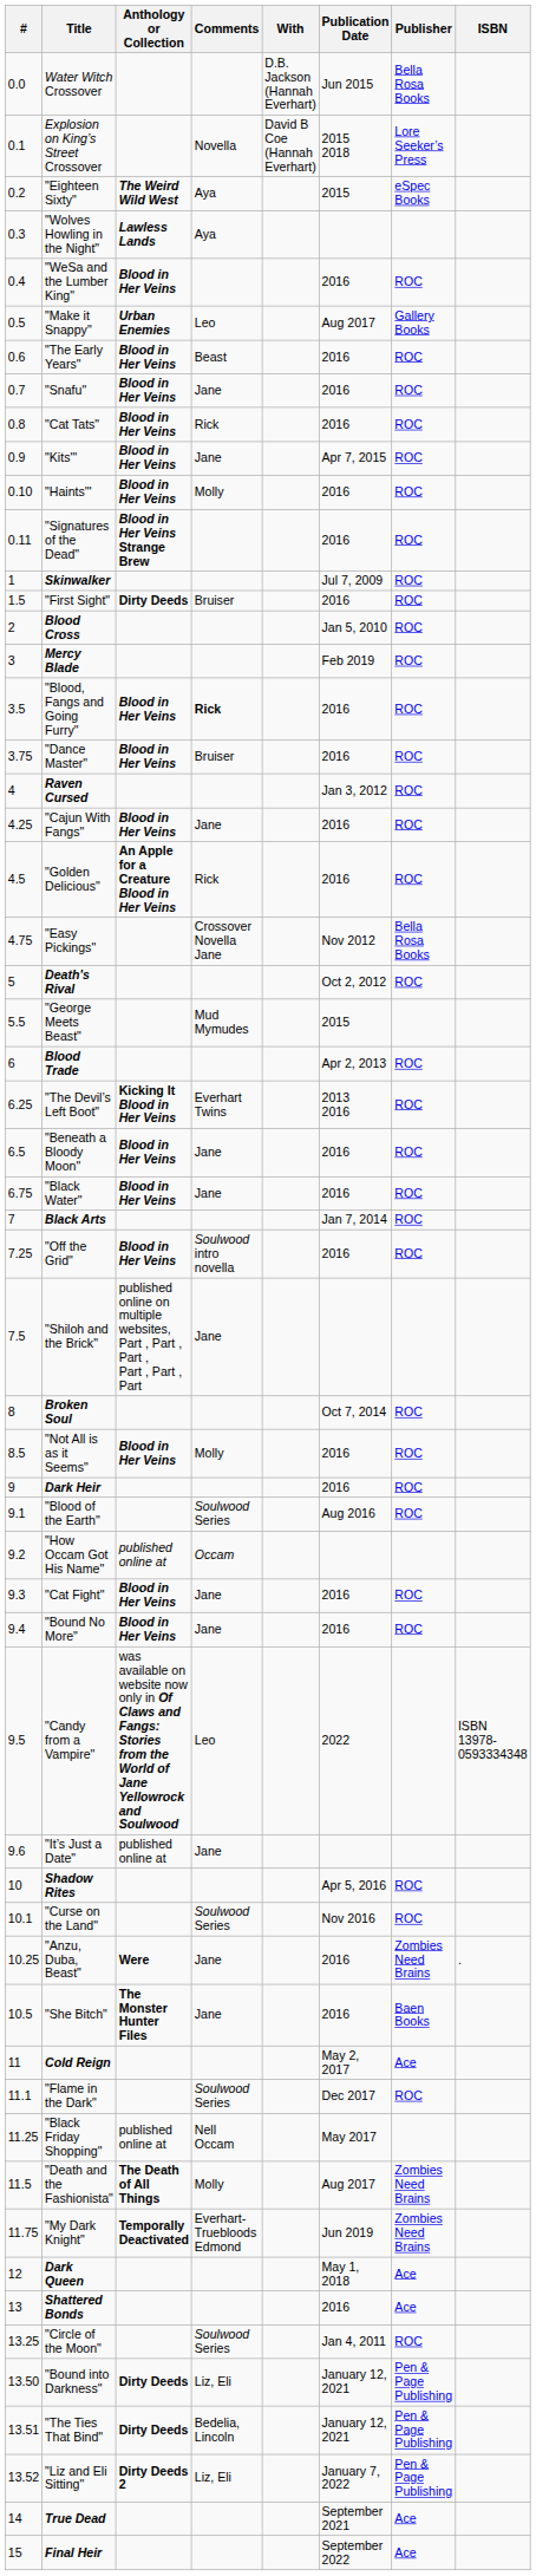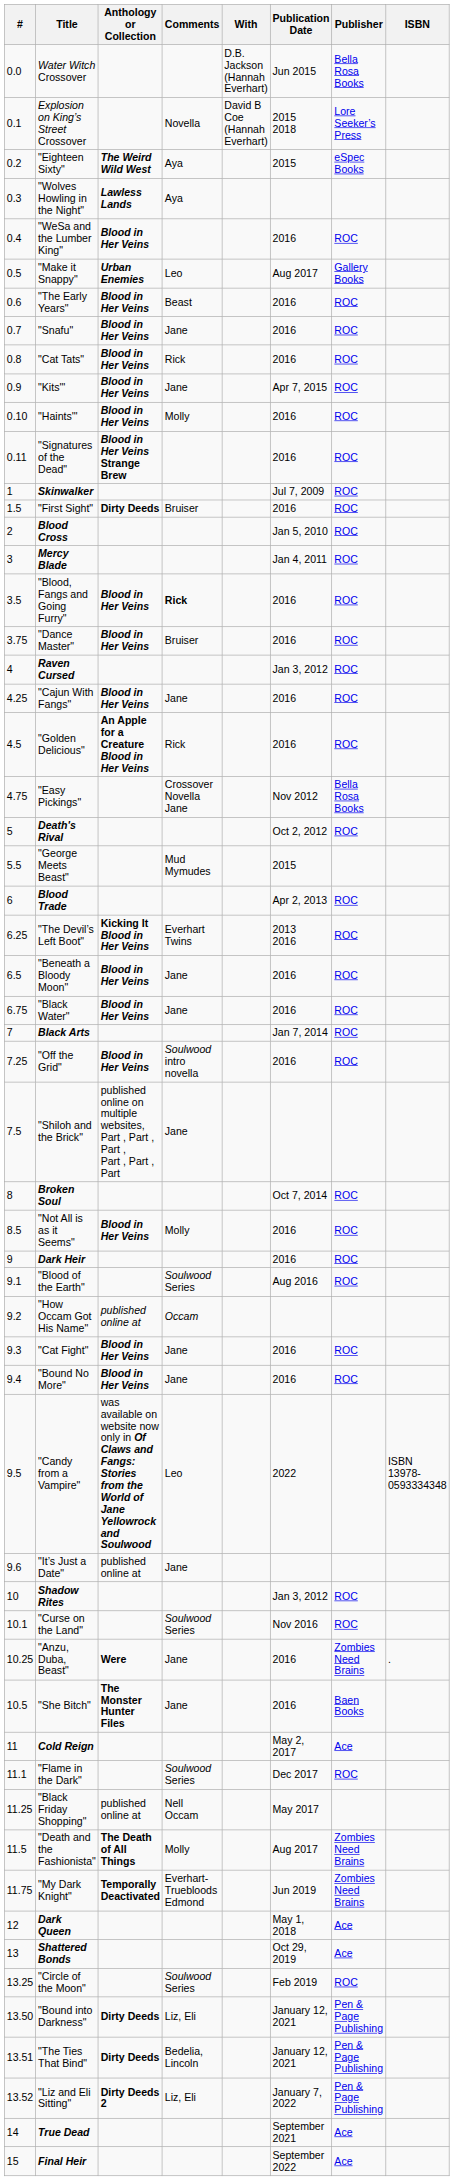 <table class="wikitable">
 <tr>
 <th>#</th>
 <th>Title</th>
 <th>Anthology or Collection</th>
 <th>Comments</th>
 <th>With</th>
 <th>Publication<br>Date</th>
 <th>Publisher</th>
 <th>ISBN</th>
 </tr>
 <tr>
 <td>0.0</td>
 <td><em>Water Witch</em> Crossover</td>
 <td></td>
 <td></td>
 <td>D.B. Jackson<br>(Hannah Everhart)</td>
 <td>Jun 2015</td>
 <td><a href='#'>Bella Rosa Books</a></td>
 <td></td>
 </tr>
 <tr>
 <td>0.1</td>
 <td><em>Explosion on King’s Street</em> Crossover</td>
 <td></td>
 <td>Novella</td>
 <td>David B Coe<br>(Hannah Everhart)</td>
 <td>2015<br>2018</td>
 <td><a href='#'>Lore Seeker’s Press</a></td>
 <td></td>
 </tr>
 <tr>
 <td>0.2</td>
 <td>"Eighteen Sixty"</td>
 <td><strong><em>The Weird Wild West</em></strong></td>
 <td>Aya</td>
 <td></td>
 <td>2015</td>
 <td><a href='#'>eSpec Books</a></td>
 <td></td>
 </tr>
 <tr>
 <td>0.3</td>
 <td>"Wolves Howling in the Night"</td>
 <td><strong><em>Lawless Lands</em></strong></td>
 <td>Aya</td>
 <td></td>
 <td></td>
 <td></td>
 <td></td>
 </tr>
 <tr>
 <td>0.4</td>
 <td>"WeSa and the Lumber King"</td>
 <td><strong><em>Blood in Her Veins</em></strong></td>
 <td></td>
 <td></td>
 <td>2016</td>
 <td><a href='#'>ROC</a></td>
 <td></td>
 </tr>
 <tr>
 <td>0.5</td>
 <td>"Make it Snappy"</td>
 <td><strong><em>Urban Enemies</em></strong></td>
 <td>Leo</td>
 <td></td>
 <td>Aug 2017</td>
 <td><a href='#'>Gallery Books</a></td>
 <td></td>
 </tr>
 <tr>
 <td>0.6</td>
 <td>"The Early Years"</td>
 <td><strong><em>Blood in Her Veins</em></strong></td>
 <td>Beast</td>
 <td></td>
 <td>2016</td>
 <td><a href='#'>ROC</a></td>
 <td></td>
 </tr>
 <tr>
 <td>0.7</td>
 <td>"Snafu"</td>
 <td><strong><em>Blood in Her Veins</em></strong></td>
 <td>Jane</td>
 <td></td>
 <td>2016</td>
 <td><a href='#'>ROC</a></td>
 <td></td>
 </tr>
 <tr>
 <td>0.8</td>
 <td>"Cat Tats"</td>
 <td><strong><em>Blood in Her Veins</em></strong></td>
 <td>Rick</td>
 <td></td>
 <td>2016</td>
 <td><a href='#'>ROC</a></td>
 <td></td>
 </tr>
 <tr>
 <td>0.9</td>
 <td>"Kits'"</td>
 <td><strong><em>Blood in Her Veins</em></strong></td>
 <td>Jane</td>
 <td></td>
 <td>Apr 7, 2015</td>
 <td><a href='#'>ROC</a></td>
 <td></td>
 </tr>
 <tr>
 <td>0.10</td>
 <td>"Haints'"</td>
 <td><strong><em>Blood in Her Veins</em></strong></td>
 <td>Molly</td>
 <td></td>
 <td>2016</td>
 <td><a href='#'>ROC</a></td>
 <td></td>
 </tr>
 <tr>
 <td>0.11</td>
 <td>"Signatures of the Dead"</td>
 <td><strong><em>Blood in Her Veins</em></strong>  <strong>Strange Brew</strong></td>
 <td></td>
 <td></td>
 <td>2016</td>
 <td><a href='#'>ROC</a></td>
 <td></td>
 </tr>
 <tr>
 <td>1</td>
 <td><strong><em>Skinwalker</em></strong></td>
 <td></td>
 <td></td>
 <td></td>
 <td>Jul 7, 2009</td>
 <td><a href='#'>ROC</a></td>
 <td></td>
 </tr>
 <tr>
 <td>1.5</td>
 <td>"First Sight"</td>
 <td><strong>Dirty Deeds</strong></td>
 <td>Bruiser</td>
 <td></td>
 <td>2016</td>
 <td><a href='#'>ROC</a></td>
 <td></td>
 </tr>
 <tr>
 <td>2</td>
 <td><strong><em>Blood Cross</em></strong></td>
 <td></td>
 <td></td>
 <td></td>
 <td>Jan 5, 2010</td>
 <td><a href='#'>ROC</a></td>
 <td></td>
 </tr>
 <tr>
 <td>3</td>
 <td><strong><em>Mercy Blade</em></strong></td>
 <td></td>
 <td></td>
 <td></td>
-<td>Feb 2019</td>
+<td>Jan 4, 2011</td>
 <td><a href='#'>ROC</a></td>
 <td></td>
 </tr>
 <tr>
 <td>3.5</td>
 <td>"Blood, Fangs and Going Furry"</td>
 <td><strong><em>Blood in Her Veins</em></strong></td>
 <td><strong>Rick</strong></td>
 <td></td>
 <td>2016</td>
 <td><a href='#'>ROC</a></td>
 <td></td>
 </tr>
 <tr>
 <td>3.75</td>
 <td>"Dance Master"</td>
 <td><strong><em>Blood in Her Veins</em></strong></td>
 <td>Bruiser</td>
 <td></td>
 <td>2016</td>
 <td><a href='#'>ROC</a></td>
 <td></td>
 </tr>
 <tr>
 <td>4</td>
 <td><strong><em>Raven Cursed</em></strong></td>
 <td></td>
 <td></td>
 <td></td>
 <td>Jan 3, 2012</td>
 <td><a href='#'>ROC</a></td>
 <td></td>
 </tr>
 <tr>
 <td>4.25</td>
 <td>"Cajun With Fangs"</td>
 <td><strong><em>Blood in Her Veins</em></strong></td>
 <td>Jane</td>
 <td></td>
 <td>2016</td>
 <td><a href='#'>ROC</a></td>
 <td></td>
 </tr>
 <tr>
 <td>4.5</td>
 <td>"Golden Delicious"</td>
 <td><strong>An Apple for a Creature</strong><br><strong><em>Blood in Her Veins</em></strong></td>
 <td>Rick</td>
 <td></td>
 <td>2016</td>
 <td><a href='#'>ROC</a></td>
 <td></td>
 </tr>
 <tr>
 <td>4.75</td>
 <td>"Easy Pickings"</td>
 <td></td>
 <td>Crossover Novella<br>Jane</td>
 <td></td>
 <td>Nov 2012</td>
 <td><a href='#'>Bella Rosa Books</a></td>
 <td></td>
 </tr>
 <tr>
 <td>5</td>
 <td><strong><em>Death's Rival</em></strong></td>
 <td></td>
 <td></td>
 <td></td>
 <td>Oct 2, 2012</td>
 <td><a href='#'>ROC</a></td>
 <td></td>
 </tr>
 <tr>
 <td>5.5</td>
 <td>"George Meets Beast"</td>
 <td></td>
 <td>Mud Mymudes</td>
 <td></td>
 <td>2015</td>
 <td></td>
 <td></td>
 </tr>
 <tr>
 <td>6</td>
 <td><strong><em>Blood Trade</em></strong></td>
 <td></td>
 <td></td>
 <td></td>
 <td>Apr 2, 2013</td>
 <td><a href='#'>ROC</a></td>
 <td></td>
 </tr>
 <tr>
 <td>6.25</td>
 <td>"The Devil’s Left Boot"</td>
 <td><strong>Kicking It</strong><br><strong><em>Blood in Her Veins</em></strong></td>
 <td>Everhart Twins</td>
 <td></td>
 <td>2013<br>2016</td>
 <td><a href='#'>ROC</a></td>
 <td></td>
 </tr>
 <tr>
 <td>6.5</td>
 <td>"Beneath a Bloody Moon"</td>
 <td><strong><em>Blood in Her Veins</em></strong></td>
 <td>Jane</td>
 <td></td>
 <td>2016</td>
 <td><a href='#'>ROC</a></td>
 <td></td>
 </tr>
 <tr>
 <td>6.75</td>
 <td>"Black Water"</td>
 <td><strong><em>Blood in Her Veins</em></strong></td>
 <td>Jane</td>
 <td></td>
 <td>2016</td>
 <td><a href='#'>ROC</a></td>
 <td></td>
 </tr>
 <tr>
 <td>7</td>
 <td><strong><em>Black Arts</em></strong></td>
 <td></td>
 <td></td>
 <td></td>
 <td>Jan 7, 2014</td>
 <td><a href='#'>ROC</a></td>
 <td></td>
 </tr>
 <tr>
 <td>7.25</td>
 <td>"Off the Grid"</td>
 <td><strong><em>Blood in Her Veins</em></strong></td>
 <td><em>Soulwood</em> intro novella</td>
 <td></td>
 <td>2016</td>
 <td><a href='#'>ROC</a></td>
 <td></td>
 </tr>
 <tr>
 <td>7.5</td>
 <td>"Shiloh and the Brick"</td>
 <td>published online on multiple websites,<br>Part , Part , Part ,<br>Part , Part , Part </td>
 <td>Jane</td>
 <td></td>
 <td></td>
 <td></td>
 <td></td>
 </tr>
 <tr>
 <td>8</td>
 <td><strong><em>Broken Soul</em></strong></td>
 <td></td>
 <td></td>
 <td></td>
 <td>Oct 7, 2014</td>
 <td><a href='#'>ROC</a></td>
 <td></td>
 </tr>
 <tr>
 <td>8.5</td>
 <td>"Not All is as it Seems"</td>
 <td><strong><em>Blood in Her Veins</em></strong></td>
 <td>Molly</td>
 <td></td>
 <td>2016</td>
 <td><a href='#'>ROC</a></td>
 <td></td>
 </tr>
 <tr>
 <td>9</td>
 <td><strong><em>Dark Heir</em></strong></td>
 <td></td>
 <td></td>
 <td></td>
 <td>2016</td>
 <td><a href='#'>ROC</a></td>
 <td></td>
 </tr>
 <tr>
 <td>9.1</td>
 <td>"Blood of the Earth"</td>
 <td></td>
 <td><em>Soulwood</em> Series</td>
 <td></td>
 <td>Aug 2016</td>
 <td><a href='#'>ROC</a></td>
 <td></td>
 </tr>
 <tr>
 <td>9.2</td>
 <td>"How Occam Got His Name"</td>
 <td><em>published online at </em></td>
 <td><em>Occam</em></td>
 <td></td>
 <td></td>
 <td></td>
 <td></td>
 </tr>
 <tr>
 <td>9.3</td>
 <td>"Cat Fight"</td>
 <td><strong><em>Blood in Her Veins</em></strong></td>
 <td>Jane</td>
 <td></td>
 <td>2016</td>
 <td><a href='#'>ROC</a></td>
 <td></td>
 </tr>
 <tr>
 <td>9.4</td>
 <td>"Bound No More"</td>
 <td><strong><em>Blood in Her Veins</em></strong></td>
 <td>Jane</td>
 <td></td>
 <td>2016</td>
 <td><a href='#'>ROC</a></td>
 <td></td>
 </tr>
 <tr>
 <td>9.5</td>
 <td>"Candy from a Vampire"</td>
 <td>was available on website now only in <strong><em>Of Claws and Fangs: Stories from the World of Jane Yellowrock and Soulwood</em></strong></td>
 <td>Leo</td>
 <td></td>
 <td>2022</td>
 <td></td>
 <td>ISBN 13978-0593334348</td>
 </tr>
 <tr>
 <td>9.6</td>
 <td>"It’s Just a Date"</td>
 <td>published online at </td>
 <td>Jane</td>
 <td></td>
 <td></td>
 <td></td>
 <td></td>
 </tr>
 <tr>
 <td>10</td>
 <td><strong><em>Shadow Rites</em></strong></td>
 <td></td>
 <td></td>
 <td></td>
-<td>Apr 5, 2016</td>
+<td>Jan 3, 2012</td>
 <td><a href='#'>ROC</a></td>
 <td></td>
 </tr>
 <tr>
 <td>10.1</td>
 <td>"Curse on the Land"</td>
 <td></td>
 <td><em>Soulwood</em> Series</td>
 <td></td>
 <td>Nov 2016</td>
 <td><a href='#'>ROC</a></td>
 <td></td>
 </tr>
 <tr>
 <td>10.25</td>
 <td>"Anzu, Duba, Beast"</td>
 <td><strong>Were</strong></td>
 <td>Jane</td>
 <td></td>
 <td>2016</td>
 <td><a href='#'>Zombies Need Brains</a></td>
 <td>.</td>
 </tr>
 <tr>
 <td>10.5</td>
 <td>"She Bitch"</td>
 <td><strong>The Monster Hunter Files</strong></td>
 <td>Jane</td>
 <td></td>
 <td>2016</td>
 <td><a href='#'>Baen Books</a></td>
 <td></td>
 </tr>
 <tr>
 <td>11</td>
 <td><strong><em>Cold Reign</em></strong></td>
 <td></td>
 <td></td>
 <td></td>
 <td>May 2, 2017</td>
 <td><a href='#'>Ace</a></td>
 <td></td>
 </tr>
 <tr>
 <td>11.1</td>
 <td>"Flame in the Dark"</td>
 <td></td>
 <td><em>Soulwood</em> Series</td>
 <td></td>
 <td>Dec 2017</td>
 <td><a href='#'>ROC</a></td>
 <td></td>
 </tr>
 <tr>
 <td>11.25</td>
 <td>"Black Friday Shopping"</td>
 <td>published online at </td>
 <td>Nell<br>Occam</td>
 <td></td>
 <td>May 2017</td>
 <td></td>
 <td></td>
 </tr>
 <tr>
 <td>11.5</td>
 <td>"Death and the Fashionista"</td>
 <td><strong>The Death of All Things</strong></td>
 <td>Molly</td>
 <td></td>
 <td>Aug 2017</td>
 <td><a href='#'>Zombies Need Brains</a></td>
 <td></td>
 </tr>
 <tr>
 <td>11.75</td>
 <td>"My Dark Knight"</td>
 <td><strong>Temporally Deactivated</strong></td>
 <td>Everhart-Truebloods<br>Edmond</td>
 <td></td>
 <td>Jun 2019</td>
 <td><a href='#'>Zombies Need Brains</a></td>
 <td></td>
 </tr>
 <tr>
 <td>12</td>
 <td><strong><em>Dark Queen</em></strong></td>
 <td></td>
 <td></td>
 <td></td>
 <td>May 1, 2018</td>
 <td><a href='#'>Ace</a></td>
 <td></td>
 </tr>
 <tr>
 <td>13</td>
 <td><strong><em>Shattered Bonds</em></strong></td>
 <td></td>
 <td></td>
 <td></td>
-<td>2016</td>
+<td>Oct 29, 2019</td>
 <td><a href='#'>Ace</a></td>
 <td></td>
 </tr>
 <tr>
 <td>13.25</td>
 <td>"Circle of the Moon"</td>
 <td></td>
 <td><em>Soulwood</em> Series</td>
 <td></td>
-<td>Jan 4, 2011</td>
+<td>Feb 2019</td>
 <td><a href='#'>ROC</a></td>
 <td></td>
 </tr>
 <tr>
 <td>13.50</td>
 <td>"Bound into Darkness"</td>
 <td><strong>Dirty Deeds</strong></td>
 <td>Liz, Eli</td>
 <td></td>
 <td>January 12, 2021</td>
 <td><a href='#'>Pen & Page Publishing</a></td>
 <td></td>
 </tr>
 <tr>
 <td>13.51</td>
 <td>"The Ties That Bind"</td>
 <td><strong>Dirty Deeds</strong></td>
 <td>Bedelia, Lincoln</td>
 <td></td>
 <td>January 12, 2021</td>
 <td><a href='#'>Pen & Page Publishing</a></td>
 <td></td>
 </tr>
 <tr>
 <td>13.52</td>
 <td>"Liz and Eli Sitting"</td>
 <td><strong>Dirty Deeds 2</strong></td>
 <td>Liz, Eli</td>
 <td></td>
 <td>January 7, 2022</td>
 <td><a href='#'>Pen & Page Publishing</a></td>
 <td></td>
 </tr>
 <tr>
 <td>14</td>
 <td><strong><em>True Dead</em></strong></td>
 <td></td>
 <td></td>
 <td></td>
 <td>September 2021</td>
 <td><a href='#'>Ace</a></td>
 <td></td>
 </tr>
 <tr>
 <td>15</td>
 <td><strong><em>Final Heir</em></strong></td>
 <td></td>
 <td></td>
 <td></td>
 <td>September 2022</td>
 <td><a href='#'>Ace</a></td>
 <td></td>
 </tr>
 </table>
